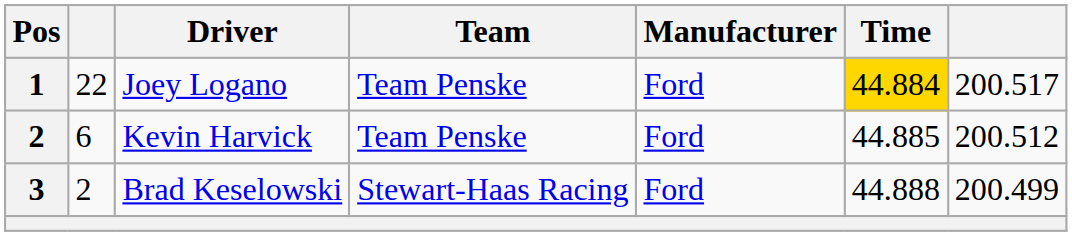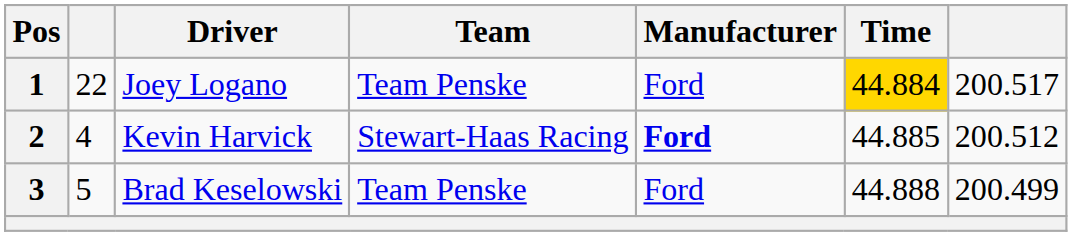 <table class="wikitable" style="font-size:95%">
 <tr>
 <th>Pos</th>
 <th></th>
 <th>Driver</th>
 <th>Team</th>
 <th>Manufacturer</th>
 <th>Time</th>
 <th></th>
 </tr>
 <tr>
 <th>1</th>
 <td>22</td>
 <td><a href='#'>Joey Logano</a></td>
 <td><a href='#'>Team Penske</a></td>
 <td><a href='#'>Ford</a></td>
 <td style="background: gold;">44.884</td>
 <td>200.517</td>
 </tr>
 <tr>
 <th>2</th>
-<td>6</td>
+<td>4</td>
 <td><a href='#'>Kevin Harvick</a></td>
-<td><a href='#'>Team Penske</a></td>
-<td><a href='#'>Ford</a></td>
+<td><a href='#'>Stewart-Haas Racing</a></td>
+<td><strong><a href='#'>Ford</a></strong></td>
 <td>44.885</td>
 <td>200.512</td>
 </tr>
 <tr>
 <th>3</th>
-<td>2</td>
+<td>5</td>
 <td><a href='#'>Brad Keselowski</a></td>
-<td><a href='#'>Stewart-Haas Racing</a></td>
+<td><a href='#'>Team Penske</a></td>
 <td><a href='#'>Ford</a></td>
 <td>44.888</td>
 <td>200.499</td>
 </tr>
 <tr>
 <th colspan="7"></th>
 </tr>
 </table>
